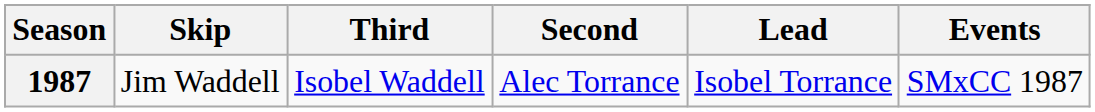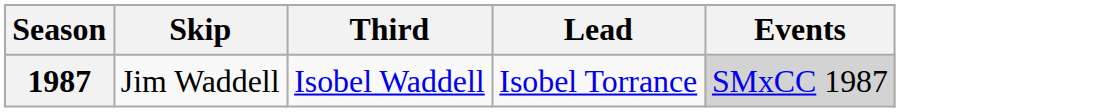 <table class="wikitable">
 <tr>
 <th scope="col">Season</th>
 <th scope="col">Skip</th>
 <th scope="col">Third</th>
-<th scope="col">Second</th>
 <th scope="col">Lead</th>
 <th scope="col">Events</th>
 </tr>
 <tr>
 <th scope="row">1987</th>
 <td>Jim Waddell</td>
 <td><a href='#'>Isobel Waddell</a></td>
-<td><a href='#'>Alec Torrance</a></td>
 <td><a href='#'>Isobel Torrance</a></td>
-<td><a href='#'>SMxCC</a> 1987 </td>
+<td style="background: lightgrey;"><a href='#'>SMxCC</a> 1987 </td>
 </tr>
 </table>
